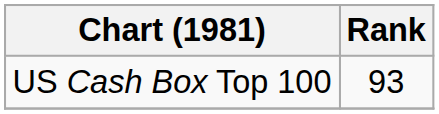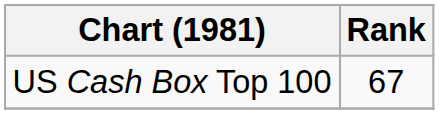 <table class="wikitable">
 <tr>
 <th align="left">Chart (1981)</th>
 <th style="text-align:center;">Rank</th>
 </tr>
 <tr>
 <td>US <em>Cash Box</em> Top 100</td>
-<td style="text-align:center;">93</td>
+<td style="text-align:center;">67</td>
 </tr>
 <tr>
 </tr>
 </table>
